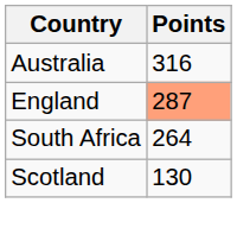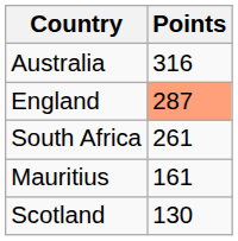 <table class="wikitable">
 <tr>
 <th>Country</th>
 <th>Points</th>
 </tr>
 <tr>
 <td>Australia</td>
 <td>316</td>
 </tr>
 <tr>
 <td>England</td>
 <td style="background: lightsalmon;">287</td>
 </tr>
 <tr>
 <td>South Africa</td>
-<td>264</td>
+<td>261</td>
+</tr>
+<tr>
+<td>Mauritius</td>
+<td>161</td>
 </tr>
 <tr>
 <td>Scotland</td>
 <td>130</td>
 </tr>
 </table>
